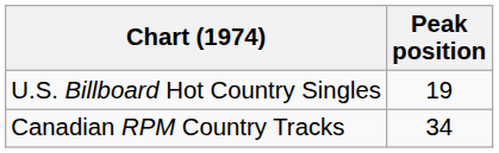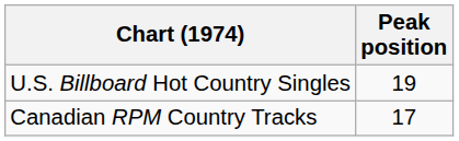 <table class="wikitable sortable">
 <tr>
 <th align="left">Chart (1974)</th>
 <th align="center">Peak<br>position</th>
 </tr>
 <tr>
 <td align="left">U.S. <em>Billboard</em> Hot Country Singles</td>
 <td align="center">19</td>
 </tr>
 <tr>
 <td align="left">Canadian <em>RPM</em> Country Tracks</td>
-<td align="center">34</td>
+<td align="center">17</td>
 </tr>
 </table>
